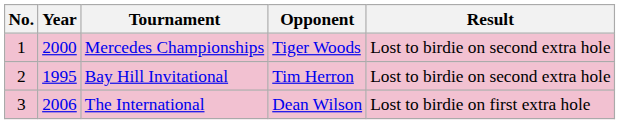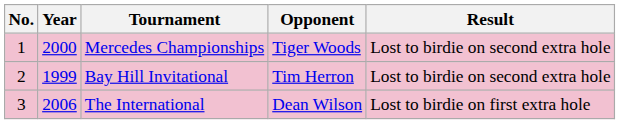 <table class="wikitable" style="font-size:95%;">
 <tr>
 <th>No.</th>
 <th>Year</th>
 <th>Tournament</th>
 <th>Opponent</th>
 <th>Result</th>
 </tr>
 <tr style="background:#F2C1D1;">
 <td align=center>1</td>
 <td align=center><a href='#'>2000</a></td>
 <td><a href='#'>Mercedes Championships</a></td>
 <td> <a href='#'>Tiger Woods</a></td>
 <td>Lost to birdie on second extra hole</td>
 </tr>
 <tr style="background:#F2C1D1;">
 <td align=center>2</td>
-<td align=center><a href='#'>1995</a></td>
+<td align=center><a href='#'>1999</a></td>
 <td><a href='#'>Bay Hill Invitational</a></td>
 <td> <a href='#'>Tim Herron</a></td>
 <td>Lost to birdie on second extra hole</td>
 </tr>
 <tr style="background:#F2C1D1;">
 <td align=center>3</td>
 <td align=center><a href='#'>2006</a></td>
 <td><a href='#'>The International</a></td>
 <td> <a href='#'>Dean Wilson</a></td>
 <td>Lost to birdie on first extra hole</td>
 </tr>
 </table>
